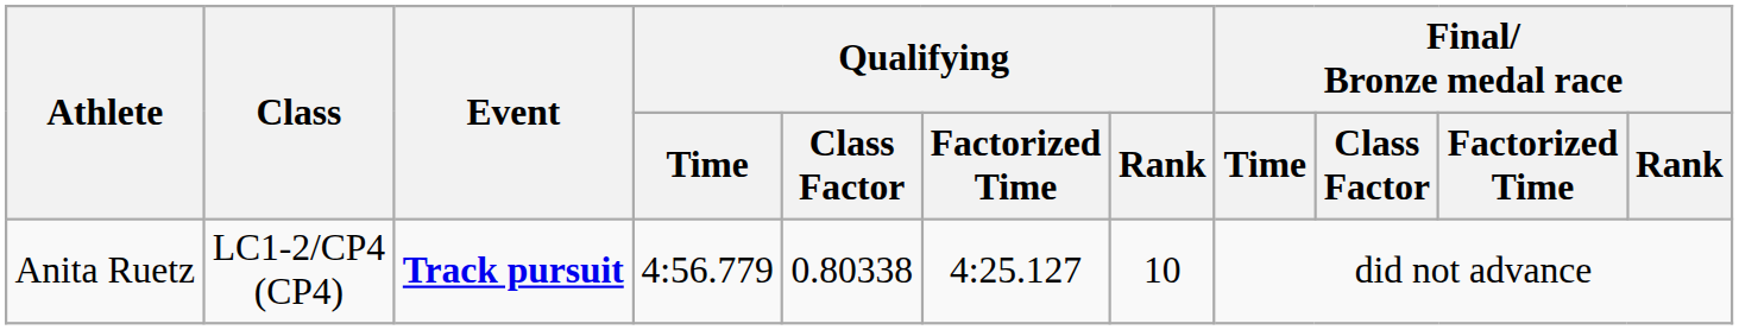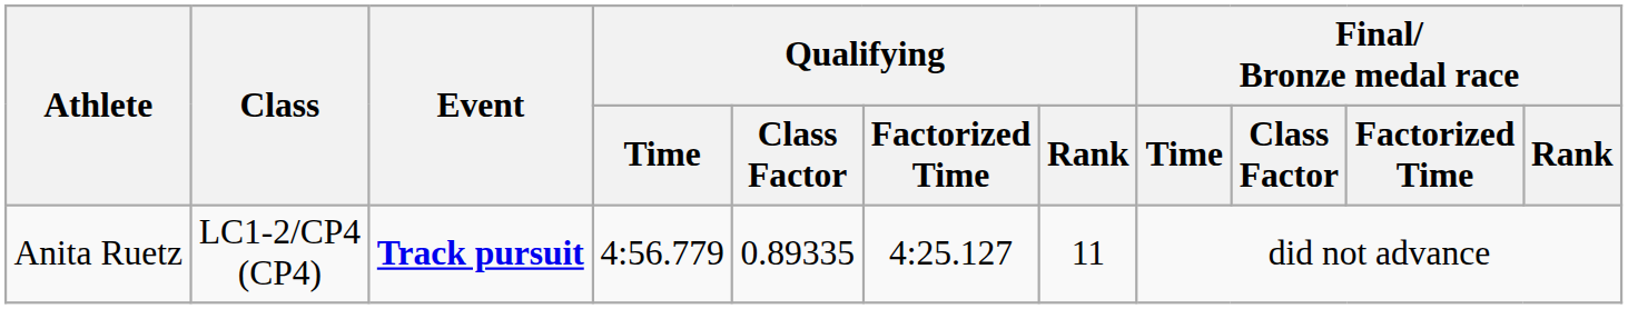 <table class=wikitable style="font-size:90%">
 <tr>
 <th rowspan="2">Athlete</th>
 <th rowspan="2">Class</th>
 <th rowspan="2">Event</th>
 <th colspan="4">Qualifying</th>
 <th colspan="4">Final/<br>Bronze medal race</th>
 </tr>
 <tr>
 <th>Time</th>
 <th>Class<br>Factor</th>
 <th>Factorized<br>Time</th>
 <th>Rank</th>
 <th>Time</th>
 <th>Class<br>Factor</th>
 <th>Factorized<br>Time</th>
 <th>Rank</th>
 </tr>
 <tr>
 <td>Anita Ruetz</td>
 <td align="center">LC1-2/CP4<br>(CP4)</td>
 <td><strong><a href='#'>Track pursuit</a></strong></td>
 <td align="center">4:56.779</td>
-<td align="center">0.80338</td>
+<td align="center">0.89335</td>
 <td align="center">4:25.127</td>
-<td align="center">10</td>
+<td align="center">11</td>
 <td align="center" colspan="4">did not advance</td>
 </tr>
 </table>
